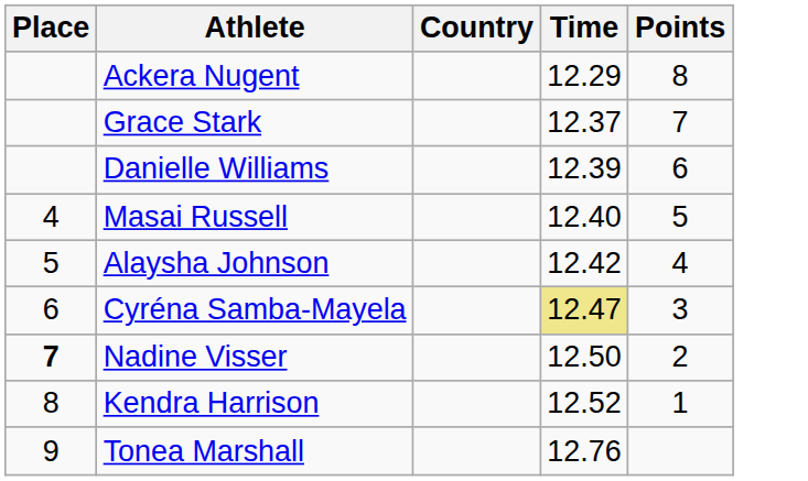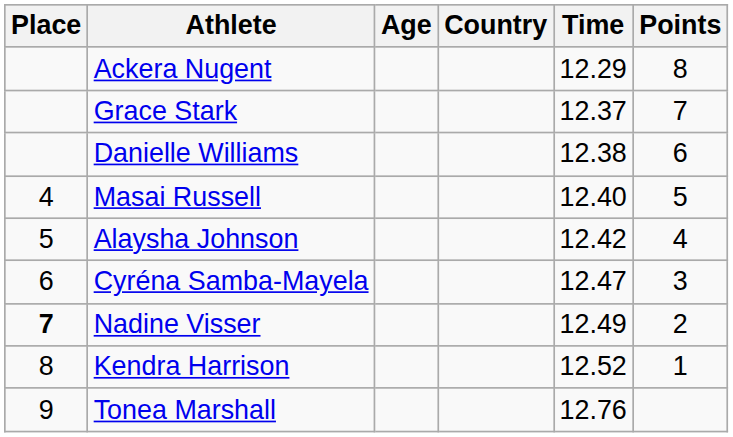 <table class="wikitable mw-datatable sortable">
 <tr>
 <th>Place</th>
 <th>Athlete</th>
+<th>Age</th>
 <th>Country</th>
 <th>Time</th>
 <th>Points</th>
 </tr>
 <tr>
 <td align=center></td>
 <td><a href='#'>Ackera Nugent</a></td>
 <td></td>
+<td></td>
 <td>12.29</td>
 <td align=center>8</td>
 </tr>
 <tr>
 <td align=center></td>
 <td><a href='#'>Grace Stark</a></td>
+<td></td>
 <td></td>
 <td>12.37</td>
 <td align=center>7</td>
 </tr>
 <tr>
 <td align=center></td>
 <td><a href='#'>Danielle Williams</a></td>
 <td></td>
-<td>12.39</td>
+<td></td>
+<td>12.38</td>
 <td align=center>6</td>
 </tr>
 <tr>
 <td align=center>4</td>
 <td><a href='#'>Masai Russell</a></td>
+<td></td>
 <td></td>
 <td>12.40</td>
 <td align=center>5</td>
 </tr>
 <tr>
 <td align=center>5</td>
 <td><a href='#'>Alaysha Johnson</a></td>
 <td></td>
+<td></td>
 <td>12.42</td>
 <td align=center>4</td>
 </tr>
 <tr>
 <td align=center>6</td>
 <td><a href='#'>Cyréna Samba-Mayela</a></td>
 <td></td>
-<td style="background: khaki;">12.47</td>
+<td></td>
+<td>12.47</td>
 <td align=center>3</td>
 </tr>
 <tr>
 <td align=center><strong>7</strong></td>
 <td><a href='#'>Nadine Visser</a></td>
 <td></td>
-<td>12.50</td>
+<td></td>
+<td>12.49</td>
 <td align=center>2</td>
 </tr>
 <tr>
 <td align=center>8</td>
 <td><a href='#'>Kendra Harrison</a></td>
+<td></td>
 <td></td>
 <td>12.52</td>
 <td align=center>1</td>
 </tr>
 <tr>
 <td align=center>9</td>
 <td><a href='#'>Tonea Marshall</a></td>
 <td></td>
+<td></td>
 <td>12.76</td>
 <td align=center></td>
 </tr>
 </table>
